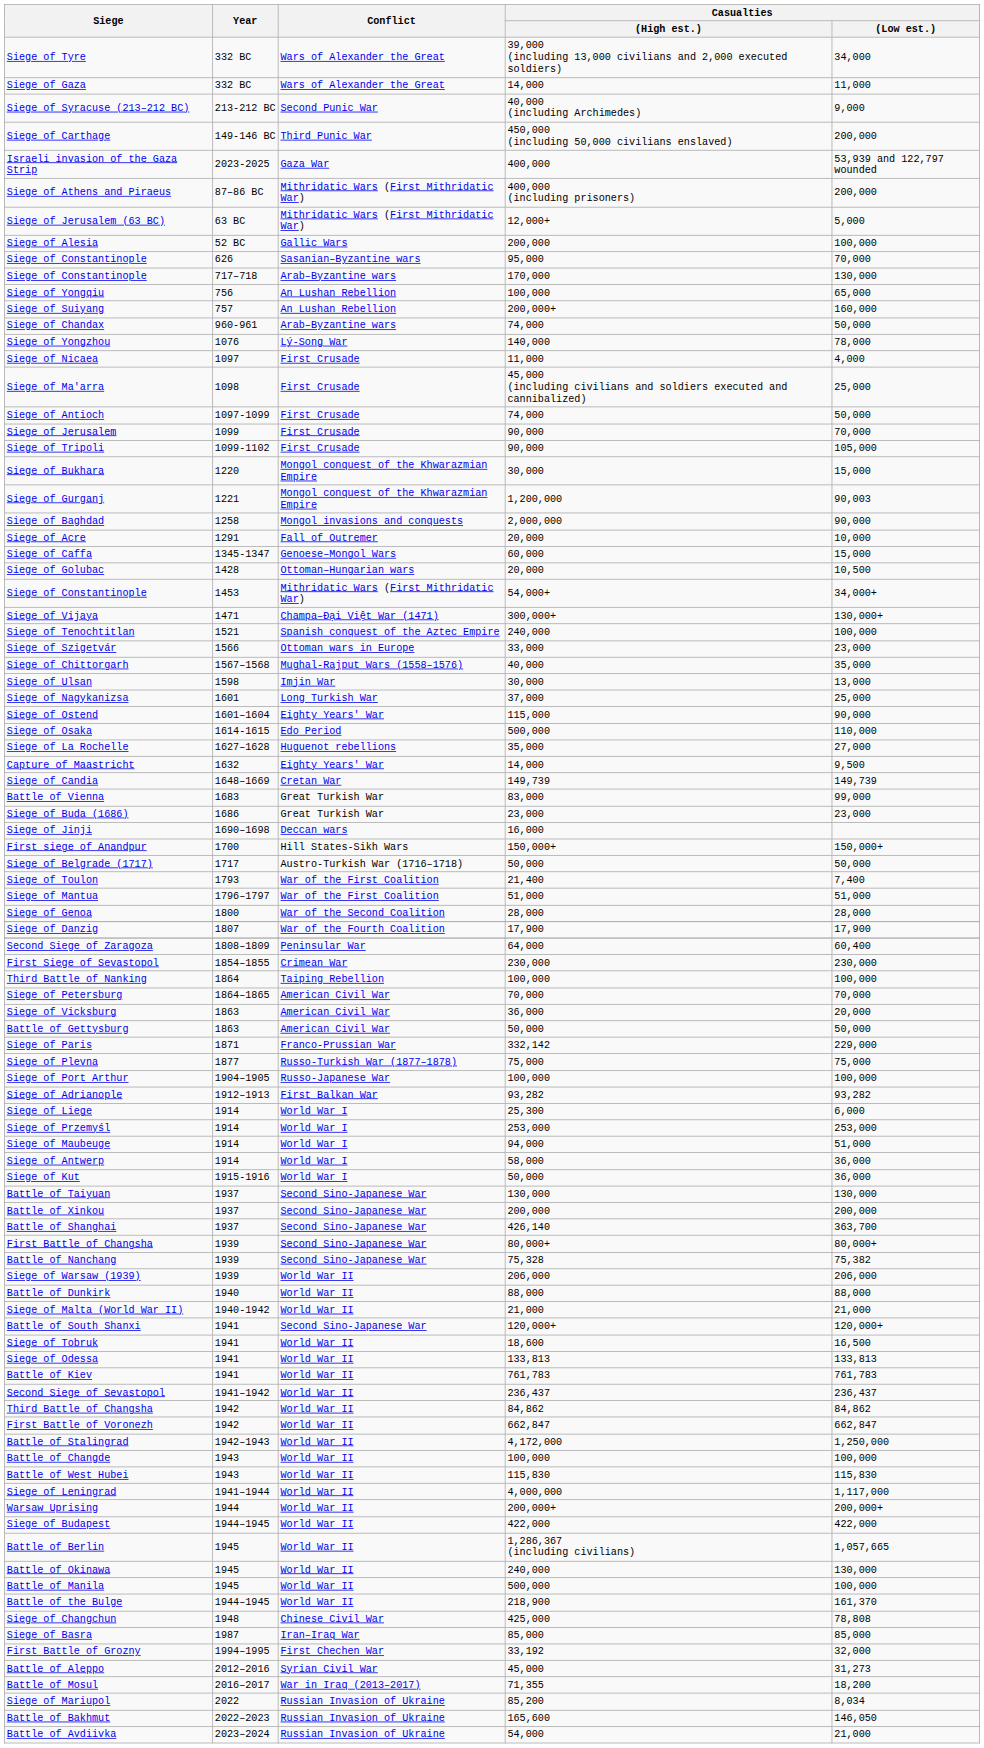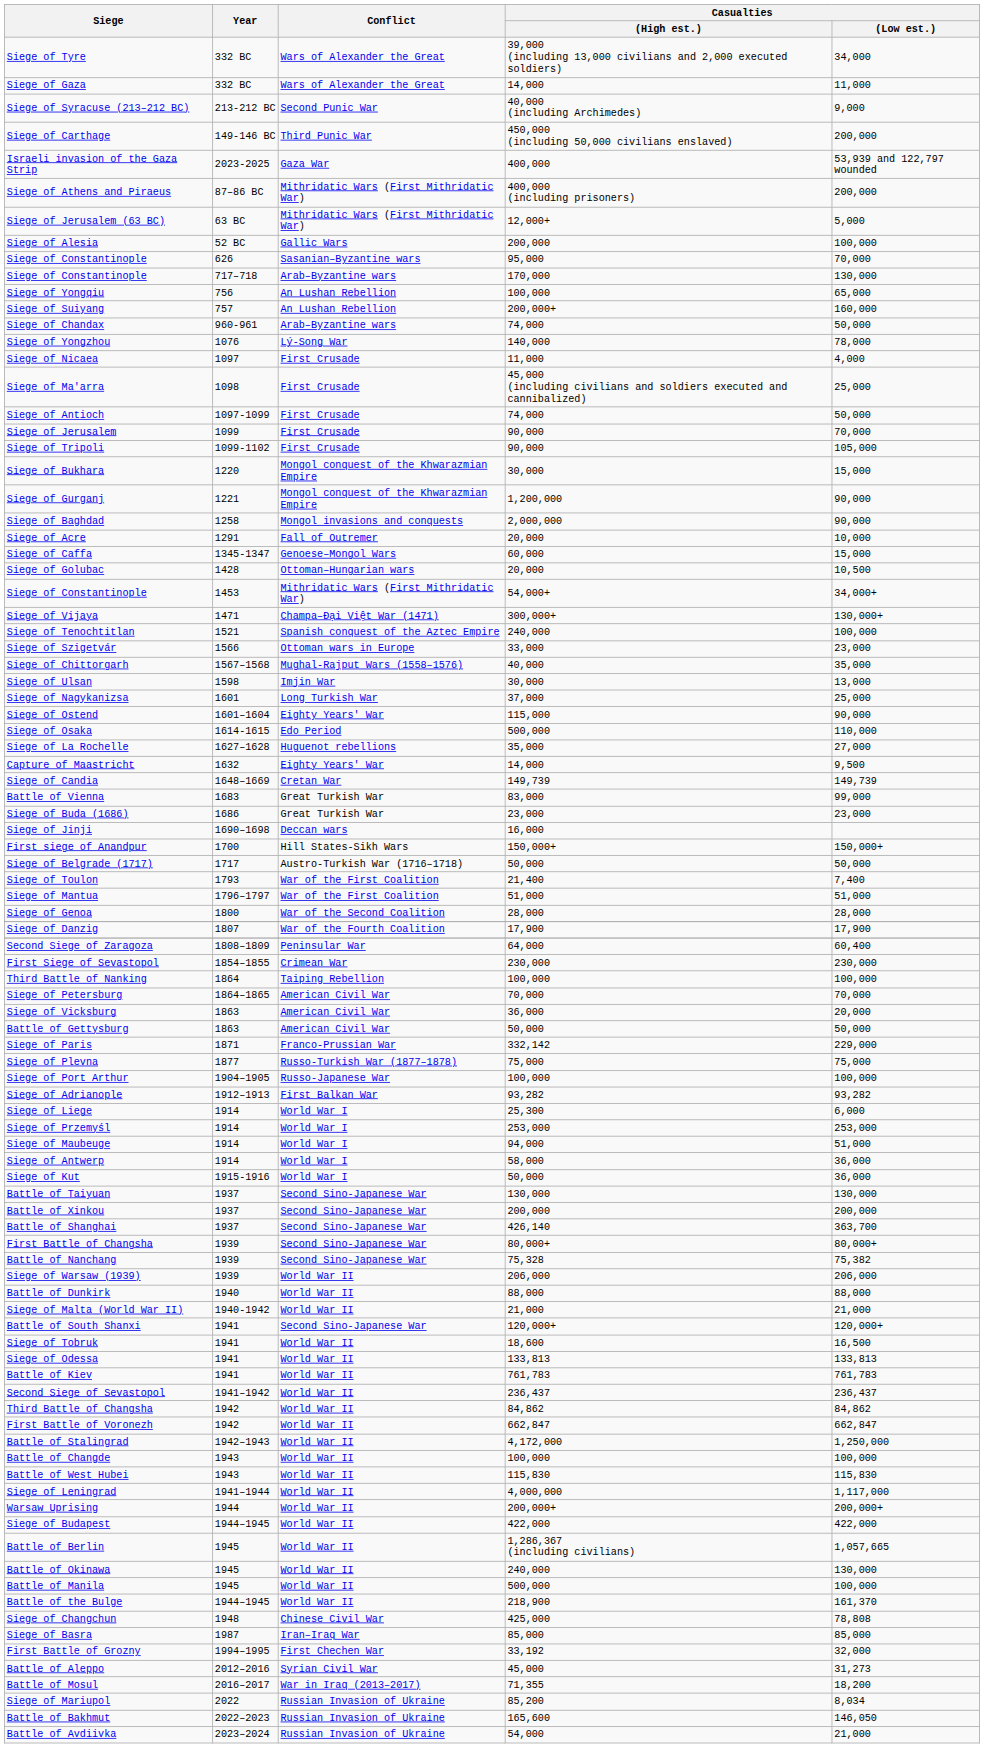 <table class="wikitable sortable">
 <tr>
 <th rowspan=2>Siege</th>
 <th data-sort-type="number" rowspan=2>Year</th>
 <th rowspan=2>Conflict</th>
 <th colspan=2>Casualties</th>
 </tr>
 <tr>
 <th data-sort-type="number">(High est.)</th>
 <th data-sort-type="number">(Low est.)</th>
 </tr>
 <tr>
 <td><a href='#'>Siege of Tyre</a></td>
 <td>332 BC</td>
 <td><a href='#'>Wars of Alexander the Great</a></td>
 <td>39,000<br>(including 13,000 civilians and 2,000 executed soldiers)</td>
 <td>34,000</td>
 </tr>
 <tr>
 <td><a href='#'>Siege of Gaza</a></td>
 <td>332 BC</td>
 <td><a href='#'>Wars of Alexander the Great</a></td>
 <td>14,000</td>
 <td>11,000</td>
 </tr>
 <tr>
 <td nowrap><a href='#'>Siege of Syracuse (213–212 BC)</a></td>
 <td nowrap>213-212 BC</td>
 <td><a href='#'>Second Punic War</a></td>
 <td>40,000 <br>(including Archimedes)</td>
 <td>9,000</td>
 </tr>
 <tr>
 <td><a href='#'>Siege of Carthage</a></td>
 <td>149-146 BC</td>
 <td><a href='#'>Third Punic War</a></td>
 <td>450,000 <br>(including 50,000 civilians enslaved)</td>
 <td>200,000</td>
 </tr>
 <tr>
 <td><a href='#'>Israeli invasion of the Gaza Strip</a></td>
 <td>2023-2025</td>
 <td><a href='#'>Gaza War</a></td>
 <td>400,000</td>
 <td>53,939 and 122,797 wounded</td>
 </tr>
 <tr>
 <td><a href='#'>Siege of Athens and Piraeus</a></td>
 <td>87–86 BC</td>
 <td><a href='#'>Mithridatic Wars</a> (<a href='#'>First Mithridatic War</a>)</td>
 <td>400,000 <br>(including prisoners)</td>
 <td>200,000</td>
 </tr>
 <tr>
 <td><a href='#'>Siege of Jerusalem (63 BC)</a></td>
 <td>63 BC</td>
 <td><a href='#'>Mithridatic Wars</a> (<a href='#'>First Mithridatic War</a>)</td>
 <td>12,000+</td>
 <td>5,000</td>
 </tr>
 <tr>
 <td><a href='#'>Siege of Alesia</a></td>
 <td>52 BC</td>
 <td><a href='#'>Gallic Wars</a></td>
 <td>200,000</td>
 <td>100,000</td>
 </tr>
 <tr>
 <td><a href='#'>Siege of Constantinople</a></td>
 <td data-sort-value="717">626</td>
 <td><a href='#'>Sasanian–Byzantine wars</a></td>
 <td>95,000</td>
 <td>70,000</td>
 </tr>
 <tr>
 <td><a href='#'>Siege of Constantinople</a></td>
 <td data-sort-value="717">717–718</td>
 <td><a href='#'>Arab–Byzantine wars</a></td>
 <td>170,000</td>
 <td>130,000</td>
 </tr>
 <tr>
 <td><a href='#'>Siege of Yongqiu</a></td>
 <td data-sort-value="717">756</td>
 <td><a href='#'>An Lushan Rebellion</a></td>
 <td>100,000</td>
 <td>65,000</td>
 </tr>
 <tr>
 <td><a href='#'>Siege of Suiyang</a></td>
 <td data-sort-value="717">757</td>
 <td><a href='#'>An Lushan Rebellion</a></td>
 <td>200,000+</td>
 <td>160,000</td>
 </tr>
 <tr>
 <td><a href='#'>Siege of Chandax</a></td>
 <td data-sort-value="717">960-961</td>
 <td><a href='#'>Arab–Byzantine wars</a></td>
 <td>74,000</td>
 <td>50,000</td>
 </tr>
 <tr>
 <td><a href='#'>Siege of Yongzhou</a></td>
 <td data-sort-value="717">1076</td>
 <td><a href='#'>Lý-Song War</a></td>
 <td>140,000</td>
 <td>78,000</td>
 </tr>
 <tr>
 <td><a href='#'>Siege of Nicaea</a></td>
 <td>1097</td>
 <td><a href='#'>First Crusade</a></td>
 <td>11,000</td>
 <td>4,000</td>
 </tr>
 <tr>
 <td><a href='#'>Siege of Ma'arra</a></td>
 <td>1098</td>
 <td><a href='#'>First Crusade</a></td>
 <td>45,000<br>(including civilians and soldiers executed and cannibalized)</td>
 <td>25,000</td>
 </tr>
 <tr>
 <td><a href='#'>Siege of Antioch</a></td>
 <td>1097-1099</td>
 <td><a href='#'>First Crusade</a></td>
 <td>74,000</td>
 <td>50,000</td>
 </tr>
 <tr>
 <td><a href='#'>Siege of Jerusalem</a></td>
 <td>1099</td>
 <td><a href='#'>First Crusade</a></td>
 <td>90,000</td>
 <td>70,000</td>
 </tr>
 <tr>
 <td><a href='#'>Siege of Tripoli</a></td>
 <td>1099-1102</td>
 <td><a href='#'>First Crusade</a></td>
 <td>90,000</td>
 <td>105,000</td>
 </tr>
 <tr>
 <td><a href='#'>Siege of Bukhara</a></td>
 <td>1220</td>
 <td><a href='#'>Mongol conquest of the Khwarazmian Empire</a></td>
 <td>30,000</td>
 <td>15,000</td>
 </tr>
 <tr>
 <td><a href='#'>Siege of Gurganj</a></td>
 <td>1221</td>
 <td><a href='#'>Mongol conquest of the Khwarazmian Empire</a></td>
 <td>1,200,000</td>
-<td>90,003</td>
+<td>90,000</td>
 </tr>
 <tr>
 <td><a href='#'>Siege of Baghdad</a></td>
 <td>1258</td>
 <td><a href='#'>Mongol invasions and conquests</a></td>
 <td>2,000,000</td>
 <td>90,000</td>
 </tr>
 <tr>
 <td><a href='#'>Siege of Acre</a></td>
 <td>1291</td>
 <td><a href='#'>Fall of Outremer</a></td>
 <td>20,000</td>
 <td>10,000</td>
 </tr>
 <tr>
 <td><a href='#'>Siege of Caffa</a></td>
 <td data-sort-value="717">1345-1347</td>
 <td><a href='#'>Genoese–Mongol Wars</a></td>
 <td>60,000</td>
 <td>15,000</td>
 </tr>
 <tr>
 <td><a href='#'>Siege of Golubac</a></td>
 <td>1428</td>
 <td><a href='#'>Ottoman–Hungarian wars</a></td>
 <td>20,000</td>
 <td>10,500</td>
 </tr>
 <tr>
 <td><a href='#'>Siege of Constantinople</a></td>
 <td>1453</td>
 <td><a href='#'>Mithridatic Wars</a> (<a href='#'>First Mithridatic War</a>)</td>
 <td>54,000+</td>
 <td>34,000+</td>
 </tr>
 <tr>
 <td><a href='#'>Siege of Vijaya</a></td>
 <td>1471</td>
 <td><a href='#'>Champa–Đại Việt War (1471)</a></td>
 <td>300,000+</td>
 <td>130,000+</td>
 </tr>
 <tr>
 <td><a href='#'>Siege of Tenochtitlan</a></td>
 <td>1521</td>
 <td><a href='#'>Spanish conquest of the Aztec Empire</a></td>
 <td>240,000</td>
 <td>100,000</td>
 </tr>
 <tr>
 <td><a href='#'>Siege of Szigetvár</a></td>
 <td>1566</td>
 <td><a href='#'>Ottoman wars in Europe</a></td>
 <td>33,000</td>
 <td>23,000</td>
 </tr>
 <tr>
 <td><a href='#'>Siege of Chittorgarh</a></td>
 <td>1567–1568</td>
 <td><a href='#'>Mughal-Rajput Wars (1558–1576)</a></td>
 <td>40,000</td>
 <td>35,000</td>
 </tr>
 <tr>
 <td><a href='#'>Siege of Ulsan</a></td>
 <td>1598</td>
 <td><a href='#'>Imjin War</a></td>
 <td>30,000</td>
 <td>13,000</td>
 </tr>
 <tr>
 <td><a href='#'>Siege of Nagykanizsa</a></td>
 <td>1601</td>
 <td><a href='#'>Long Turkish War</a></td>
 <td>37,000</td>
 <td>25,000</td>
 </tr>
 <tr>
 <td><a href='#'>Siege of Ostend</a></td>
 <td>1601–1604</td>
 <td><a href='#'>Eighty Years' War</a></td>
 <td>115,000</td>
 <td>90,000</td>
 </tr>
 <tr>
 <td><a href='#'>Siege of Osaka</a></td>
 <td>1614-1615</td>
 <td><a href='#'>Edo Period</a></td>
 <td>500,000</td>
 <td>110,000</td>
 </tr>
 <tr>
 <td><a href='#'>Siege of La Rochelle</a></td>
 <td>1627–1628</td>
 <td><a href='#'>Huguenot rebellions</a></td>
 <td>35,000</td>
 <td>27,000</td>
 </tr>
 <tr>
 <td><a href='#'>Capture of Maastricht</a></td>
 <td>1632</td>
 <td><a href='#'>Eighty Years' War</a></td>
 <td>14,000</td>
 <td>9,500</td>
 </tr>
 <tr>
 <td><a href='#'>Siege of Candia</a></td>
 <td>1648–1669</td>
 <td><a href='#'>Cretan War</a></td>
 <td>149,739</td>
 <td>149,739</td>
 </tr>
 <tr>
 <td><a href='#'>Battle of Vienna</a></td>
 <td>1683</td>
 <td>Great Turkish War</td>
 <td>83,000</td>
 <td>99,000</td>
 </tr>
 <tr>
 <td><a href='#'>Siege of Buda (1686)</a></td>
 <td>1686</td>
 <td>Great Turkish War</td>
 <td>23,000</td>
 <td>23,000</td>
 </tr>
 <tr>
 <td><a href='#'>Siege of Jinji</a></td>
 <td>1690–1698</td>
 <td><a href='#'>Deccan wars</a></td>
 <td>16,000</td>
 </tr>
 <tr>
 <td><a href='#'>First siege of Anandpur</a></td>
 <td>1700</td>
 <td>Hill States-Sikh Wars</td>
 <td>150,000+</td>
 <td>150,000+</td>
 </tr>
 <tr>
 <td><a href='#'>Siege of Belgrade (1717)</a></td>
 <td>1717</td>
 <td>Austro-Turkish War (1716–1718)</td>
 <td>50,000</td>
 <td>50,000</td>
 </tr>
 <tr>
 <td><a href='#'>Siege of Toulon</a></td>
 <td>1793</td>
 <td><a href='#'>War of the First Coalition</a></td>
 <td>21,400</td>
 <td>7,400</td>
 </tr>
 <tr>
 <td><a href='#'>Siege of Mantua</a></td>
 <td>1796–1797</td>
 <td><a href='#'>War of the First Coalition</a></td>
 <td>51,000</td>
 <td>51,000</td>
 </tr>
 <tr>
 <td><a href='#'>Siege of Genoa</a></td>
 <td>1800</td>
 <td><a href='#'>War of the Second Coalition</a></td>
 <td>28,000</td>
 <td>28,000</td>
 </tr>
 <tr>
 </tr>
 <tr>
 <td><a href='#'>Siege of Danzig</a></td>
 <td>1807</td>
 <td><a href='#'>War of the Fourth Coalition</a></td>
 <td>17,900</td>
 <td>17,900</td>
 </tr>
 <tr>
 </tr>
 <tr>
 <td><a href='#'>Second Siege of Zaragoza</a></td>
 <td data-sort-value="1808">1808–1809</td>
 <td><a href='#'>Peninsular War</a></td>
 <td>64,000</td>
 <td>60,400</td>
 </tr>
 <tr>
 <td><a href='#'>First Siege of Sevastopol</a></td>
 <td>1854–1855</td>
 <td><a href='#'>Crimean War</a></td>
 <td>230,000</td>
 <td>230,000</td>
 </tr>
 <tr>
 <td><a href='#'>Third Battle of Nanking</a></td>
 <td>1864</td>
 <td><a href='#'>Taiping Rebellion</a></td>
 <td>100,000</td>
 <td>100,000</td>
 </tr>
 <tr>
 <td><a href='#'>Siege of Petersburg</a></td>
 <td data-sort-value="1864">1864–1865</td>
 <td><a href='#'>American Civil War</a></td>
 <td>70,000</td>
 <td>70,000</td>
 </tr>
 <tr>
 <td><a href='#'>Siege of Vicksburg</a></td>
 <td data-sort-value="1863">1863</td>
 <td><a href='#'>American Civil War</a></td>
 <td>36,000</td>
 <td>20,000</td>
 </tr>
 <tr>
 <td><a href='#'>Battle of Gettysburg</a></td>
 <td data-sort-value="1863">1863</td>
 <td><a href='#'>American Civil War</a></td>
 <td>50,000</td>
 <td>50,000</td>
 </tr>
 <tr>
 <td><a href='#'>Siege of Paris</a></td>
 <td data-sort-value="1870">1871</td>
 <td><a href='#'>Franco-Prussian War</a></td>
 <td>332,142</td>
 <td>229,000</td>
 </tr>
 <tr>
 <td><a href='#'>Siege of Plevna</a></td>
 <td data-sort-value="1877">1877</td>
 <td><a href='#'>Russo-Turkish War (1877–1878)</a></td>
 <td>75,000</td>
 <td>75,000</td>
 </tr>
 <tr>
 <td><a href='#'>Siege of Port Arthur</a></td>
 <td data-sort-value="1904">1904–1905</td>
 <td><a href='#'>Russo-Japanese War</a></td>
 <td>100,000</td>
 <td>100,000</td>
 </tr>
 <tr>
 <td><a href='#'>Siege of Adrianople</a></td>
 <td data-sort-value="1912">1912–1913</td>
 <td><a href='#'>First Balkan War</a></td>
 <td>93,282</td>
 <td>93,282</td>
 </tr>
 <tr>
 <td><a href='#'>Siege of Liege</a></td>
 <td>1914</td>
 <td><a href='#'>World War I</a></td>
 <td>25,300</td>
 <td>6,000</td>
 </tr>
 <tr>
 <td><a href='#'>Siege of Przemyśl</a></td>
 <td>1914</td>
 <td><a href='#'>World War I</a></td>
 <td>253,000</td>
 <td>253,000</td>
 </tr>
 <tr>
 <td><a href='#'>Siege of Maubeuge</a></td>
 <td>1914</td>
 <td><a href='#'>World War I</a></td>
 <td>94,000</td>
 <td>51,000</td>
 </tr>
 <tr>
 <td><a href='#'>Siege of Antwerp</a></td>
 <td>1914</td>
 <td><a href='#'>World War I</a></td>
 <td>58,000</td>
 <td>36,000</td>
 </tr>
 <tr>
 <td><a href='#'>Siege of Kut</a></td>
 <td>1915-1916</td>
 <td><a href='#'>World War I</a></td>
 <td>50,000</td>
 <td>36,000</td>
 </tr>
 <tr>
 <td><a href='#'>Battle of Taiyuan</a></td>
 <td>1937</td>
 <td><a href='#'>Second Sino-Japanese War</a></td>
 <td>130,000</td>
 <td>130,000</td>
 </tr>
 <tr>
 <td><a href='#'>Battle of Xinkou</a></td>
 <td>1937</td>
 <td><a href='#'>Second Sino-Japanese War</a></td>
 <td>200,000</td>
 <td>200,000</td>
 </tr>
 <tr>
 <td><a href='#'>Battle of Shanghai</a></td>
 <td>1937</td>
 <td><a href='#'>Second Sino-Japanese War</a></td>
 <td>426,140</td>
 <td>363,700</td>
 </tr>
 <tr>
 <td><a href='#'>First Battle of Changsha</a></td>
 <td>1939</td>
 <td><a href='#'>Second Sino-Japanese War</a></td>
 <td>80,000+</td>
 <td>80,000+</td>
 </tr>
 <tr>
 <td><a href='#'>Battle of Nanchang</a></td>
 <td>1939</td>
 <td><a href='#'>Second Sino-Japanese War</a></td>
 <td>75,328</td>
 <td>75,382</td>
 </tr>
 <tr>
 <td><a href='#'>Siege of Warsaw (1939)</a></td>
 <td>1939</td>
 <td><a href='#'>World War II</a></td>
 <td>206,000</td>
 <td>206,000</td>
 </tr>
 <tr>
 <td><a href='#'>Battle of Dunkirk</a></td>
 <td>1940</td>
 <td><a href='#'>World War II</a></td>
 <td>88,000</td>
 <td>88,000</td>
 </tr>
 <tr>
 <td><a href='#'>Siege of Malta (World War II)</a></td>
 <td>1940-1942</td>
 <td><a href='#'>World War II</a></td>
 <td>21,000</td>
 <td>21,000</td>
 </tr>
 <tr>
 <td><a href='#'>Battle of South Shanxi</a></td>
 <td>1941</td>
 <td><a href='#'>Second Sino-Japanese War</a></td>
 <td>120,000+</td>
 <td>120,000+</td>
 </tr>
 <tr>
 <td><a href='#'>Siege of Tobruk</a></td>
 <td>1941</td>
 <td><a href='#'>World War II</a></td>
 <td>18,600</td>
 <td>16,500</td>
 </tr>
 <tr>
 <td><a href='#'>Siege of Odessa</a></td>
 <td>1941</td>
 <td><a href='#'>World War II</a></td>
 <td>133,813</td>
 <td>133,813</td>
 </tr>
 <tr>
 <td><a href='#'>Battle of Kiev</a></td>
 <td>1941</td>
 <td><a href='#'>World War II</a></td>
 <td>761,783</td>
 <td>761,783</td>
 </tr>
 <tr>
 <td><a href='#'>Second Siege of Sevastopol</a></td>
 <td>1941–1942</td>
 <td><a href='#'>World War II</a></td>
 <td>236,437</td>
 <td>236,437</td>
 </tr>
 <tr>
 <td><a href='#'>Third Battle of Changsha</a></td>
 <td>1942</td>
 <td><a href='#'>World War II</a></td>
 <td>84,862</td>
 <td>84,862</td>
 </tr>
 <tr>
 <td><a href='#'>First Battle of Voronezh</a></td>
 <td>1942</td>
 <td><a href='#'>World War II</a></td>
 <td>662,847</td>
 <td>662,847</td>
 </tr>
 <tr>
 <td><a href='#'>Battle of Stalingrad</a></td>
 <td data-sort-value="1942">1942–1943</td>
 <td><a href='#'>World War II</a></td>
 <td>4,172,000</td>
 <td>1,250,000</td>
 </tr>
 <tr>
 <td><a href='#'>Battle of Changde</a></td>
 <td>1943</td>
 <td><a href='#'>World War II</a></td>
 <td>100,000</td>
 <td>100,000</td>
 </tr>
 <tr>
 <td><a href='#'>Battle of West Hubei</a></td>
 <td>1943</td>
 <td><a href='#'>World War II</a></td>
 <td>115,830</td>
 <td>115,830</td>
 </tr>
 <tr>
 <td><a href='#'>Siege of Leningrad</a></td>
 <td data-sort-value="1941">1941–1944</td>
 <td><a href='#'>World War II</a></td>
 <td>4,000,000</td>
 <td>1,117,000</td>
 </tr>
 <tr>
 <td><a href='#'>Warsaw Uprising</a></td>
 <td>1944</td>
 <td><a href='#'>World War II</a></td>
 <td>200,000+</td>
 <td>200,000+</td>
 </tr>
 <tr>
 <td><a href='#'>Siege of Budapest</a></td>
 <td data-sort-value="1944">1944–1945</td>
 <td><a href='#'>World War II</a></td>
 <td>422,000</td>
 <td>422,000</td>
 </tr>
 <tr>
 <td><a href='#'>Battle of Berlin</a></td>
 <td>1945</td>
 <td><a href='#'>World War II</a></td>
 <td>1,286,367<br>(including civilians)</td>
 <td>1,057,665</td>
 </tr>
 <tr>
 <td><a href='#'>Battle of Okinawa</a></td>
 <td>1945</td>
 <td><a href='#'>World War II</a></td>
 <td>240,000</td>
 <td>130,000</td>
 </tr>
 <tr>
 <td><a href='#'>Battle of Manila</a></td>
 <td>1945</td>
 <td><a href='#'>World War II</a></td>
 <td>500,000</td>
 <td>100,000</td>
 </tr>
 <tr>
 <td><a href='#'>Battle of the Bulge</a></td>
 <td data-sort-value="1944">1944–1945</td>
 <td><a href='#'>World War II</a></td>
 <td>218,900</td>
 <td>161,370</td>
 </tr>
 <tr>
 <td><a href='#'>Siege of Changchun</a></td>
 <td>1948</td>
 <td><a href='#'>Chinese Civil War</a></td>
 <td>425,000</td>
 <td>78,808</td>
 </tr>
 <tr>
 <td><a href='#'>Siege of Basra</a></td>
 <td data-sort-value="1987">1987</td>
 <td><a href='#'>Iran–Iraq War</a></td>
 <td>85,000</td>
 <td>85,000</td>
 </tr>
 <tr>
 <td><a href='#'>First Battle of Grozny</a></td>
 <td>1994–1995</td>
 <td><a href='#'>First Chechen War</a></td>
 <td>33,192</td>
 <td>32,000</td>
 </tr>
 <tr>
 <td><a href='#'>Battle of Aleppo</a></td>
 <td>2012–2016</td>
 <td><a href='#'>Syrian Civil War</a></td>
 <td>45,000</td>
 <td>31,273</td>
 </tr>
 <tr>
 <td><a href='#'>Battle of Mosul</a></td>
 <td>2016–2017</td>
 <td><a href='#'>War in Iraq (2013–2017)</a></td>
 <td>71,355</td>
 <td>18,200</td>
 </tr>
 <tr>
 <td><a href='#'>Siege of Mariupol</a></td>
 <td>2022</td>
 <td><a href='#'>Russian Invasion of Ukraine</a></td>
 <td>85,200</td>
 <td>8,034</td>
 </tr>
 <tr>
 <td><a href='#'>Battle of Bakhmut</a></td>
 <td>2022–2023</td>
 <td><a href='#'>Russian Invasion of Ukraine</a></td>
 <td>165,600</td>
 <td>146,050</td>
 </tr>
 <tr>
 <td><a href='#'>Battle of Avdiivka</a></td>
 <td>2023–2024</td>
 <td><a href='#'>Russian Invasion of Ukraine</a></td>
 <td>54,000</td>
 <td>21,000</td>
 </tr>
 </table>
